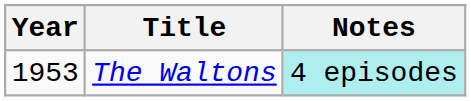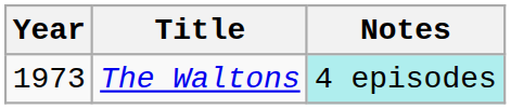 <table class="wikitable">
 <tr>
 <th>Year</th>
 <th>Title</th>
 <th>Notes</th>
 </tr>
 <tr>
-<td>1953</td>
+<td>1973</td>
 <td><em><a href='#'>The Waltons</a></em></td>
 <td style="background: paleturquoise;">4 episodes</td>
 </tr>
 </table>
